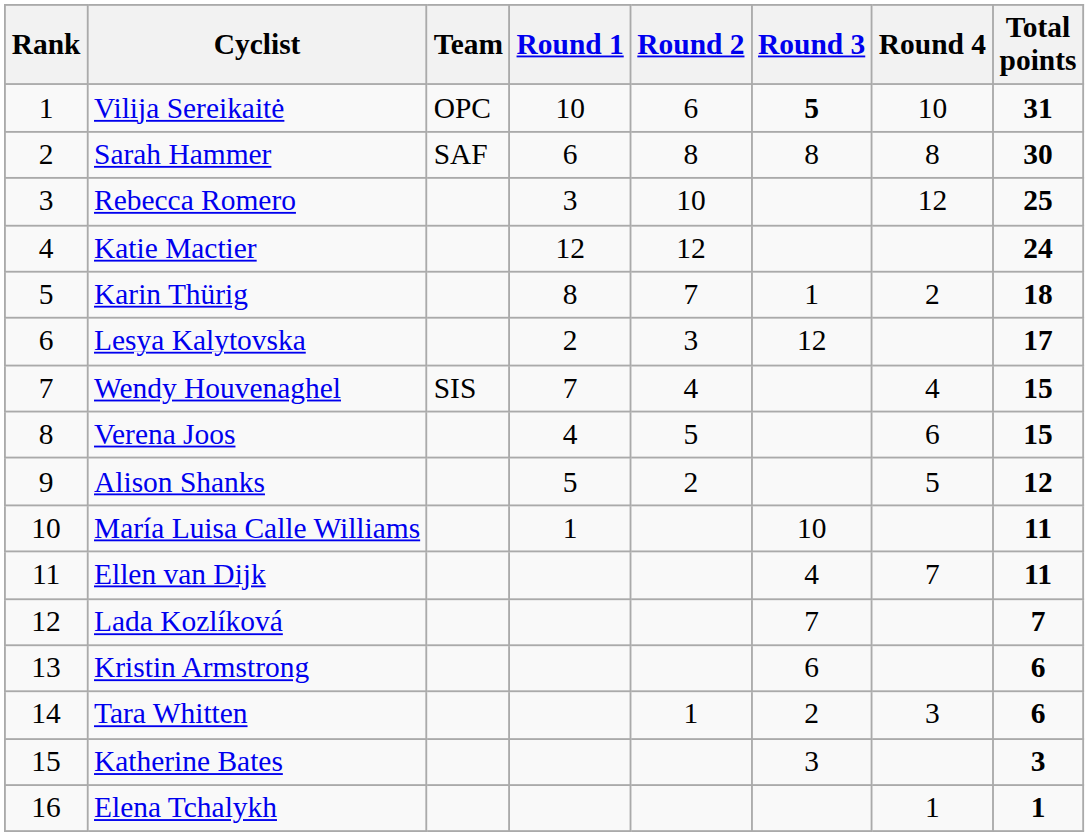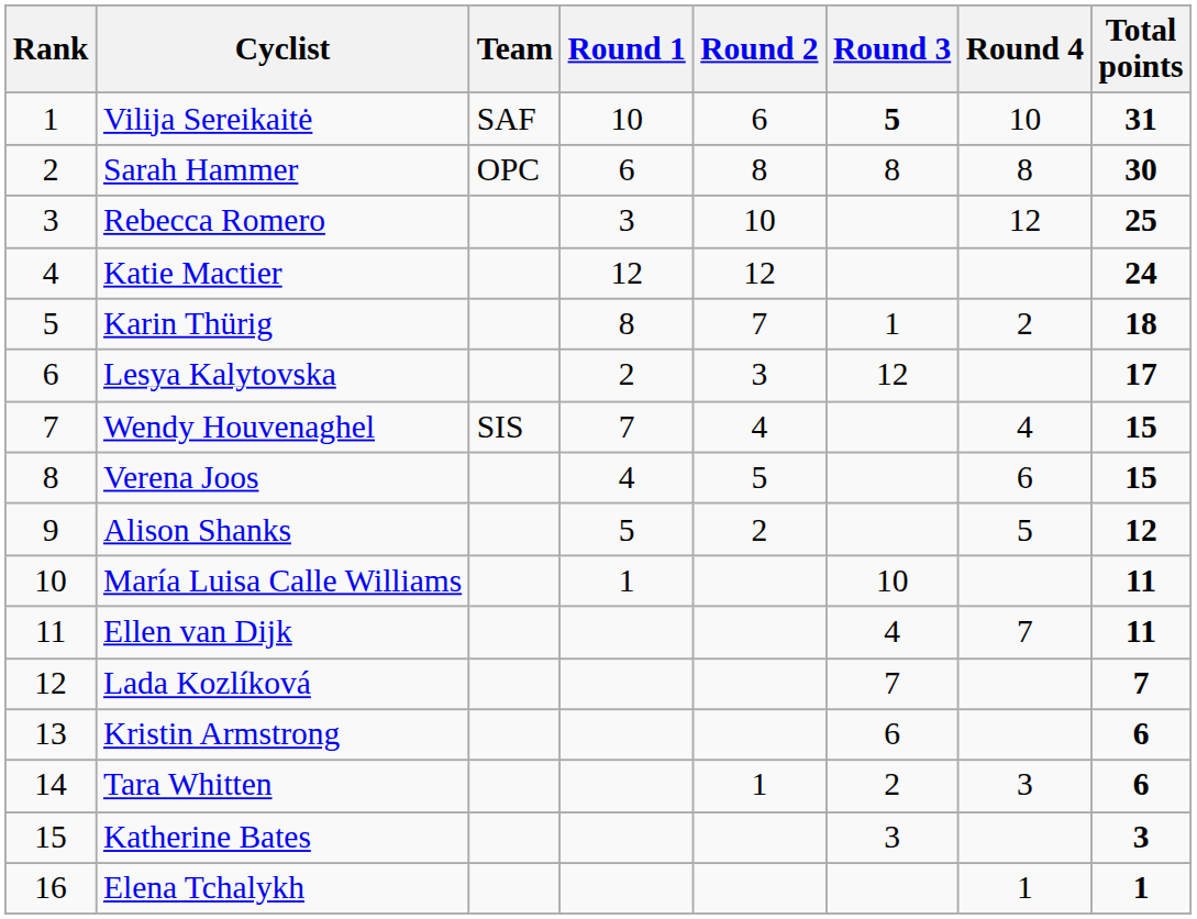 <table class=wikitable sortable style=text-align:center;>
 <tr>
 <th>Rank</th>
 <th class=unsortable>Cyclist</th>
 <th>Team</th>
 <th><a href='#'>Round 1</a></th>
 <th><a href='#'>Round 2</a></th>
 <th><a href='#'>Round 3</a></th>
 <th>Round 4</th>
 <th>Total<br>points</th>
 </tr>
 <tr>
 <td align=center>1</td>
 <td align=left><a href='#'>Vilija Sereikaitė</a></td>
-<td align=left>OPC</td>
+<td align=left>SAF</td>
 <td>10</td>
 <td>6</td>
 <td><strong>5</strong></td>
 <td>10</td>
 <td><strong>31</strong></td>
 </tr>
 <tr>
 <td align=center>2</td>
 <td align=left><a href='#'>Sarah Hammer</a></td>
-<td align=left>SAF</td>
+<td align=left>OPC</td>
 <td>6</td>
 <td>8</td>
 <td>8</td>
 <td>8</td>
 <td><strong>30</strong></td>
 </tr>
 <tr>
 <td align=center>3</td>
 <td align=left><a href='#'>Rebecca Romero</a></td>
 <td align=left></td>
 <td>3</td>
 <td>10</td>
 <td></td>
 <td>12</td>
 <td><strong>25</strong></td>
 </tr>
 <tr>
 <td align=center>4</td>
 <td align=left><a href='#'>Katie Mactier</a></td>
 <td align=left></td>
 <td>12</td>
 <td>12</td>
 <td></td>
 <td></td>
 <td><strong>24</strong></td>
 </tr>
 <tr>
 <td align=center>5</td>
 <td align=left><a href='#'>Karin Thürig</a></td>
 <td align=left></td>
 <td>8</td>
 <td>7</td>
 <td>1</td>
 <td>2</td>
 <td><strong>18</strong></td>
 </tr>
 <tr>
 <td align=center>6</td>
 <td align=left><a href='#'>Lesya Kalytovska</a></td>
 <td align=left></td>
 <td>2</td>
 <td>3</td>
 <td>12</td>
 <td></td>
 <td><strong>17</strong></td>
 </tr>
 <tr>
 <td align=center>7</td>
 <td align=left><a href='#'>Wendy Houvenaghel</a></td>
 <td align=left>SIS</td>
 <td>7</td>
 <td>4</td>
 <td></td>
 <td>4</td>
 <td><strong>15</strong></td>
 </tr>
 <tr>
 <td align=center>8</td>
 <td align=left><a href='#'>Verena Joos</a></td>
 <td align=left></td>
 <td>4</td>
 <td>5</td>
 <td></td>
 <td>6</td>
 <td><strong>15</strong></td>
 </tr>
 <tr>
 <td align=center>9</td>
 <td align=left><a href='#'>Alison Shanks</a></td>
 <td align=left></td>
 <td>5</td>
 <td>2</td>
 <td></td>
 <td>5</td>
 <td><strong>12</strong></td>
 </tr>
 <tr>
 <td align=center>10</td>
 <td align=left><a href='#'>María Luisa Calle Williams</a></td>
 <td align=left></td>
 <td>1</td>
 <td></td>
 <td>10</td>
 <td></td>
 <td><strong>11</strong></td>
 </tr>
 <tr>
 <td align=center>11</td>
 <td align=left><a href='#'>Ellen van Dijk</a></td>
 <td align=left></td>
 <td></td>
 <td></td>
 <td>4</td>
 <td>7</td>
 <td><strong>11</strong></td>
 </tr>
 <tr>
 <td align=center>12</td>
 <td align=left><a href='#'>Lada Kozlíková</a></td>
 <td align=left></td>
 <td></td>
 <td></td>
 <td>7</td>
 <td></td>
 <td><strong>7</strong></td>
 </tr>
 <tr>
 <td align=center>13</td>
 <td align=left><a href='#'>Kristin Armstrong</a></td>
 <td align=left></td>
 <td></td>
 <td></td>
 <td>6</td>
 <td></td>
 <td><strong>6</strong></td>
 </tr>
 <tr>
 <td align=center>14</td>
 <td align=left><a href='#'>Tara Whitten</a></td>
 <td align=left></td>
 <td></td>
 <td>1</td>
 <td>2</td>
 <td>3</td>
 <td><strong>6</strong></td>
 </tr>
 <tr>
 <td align=center>15</td>
 <td align=left><a href='#'>Katherine Bates</a></td>
 <td align=left></td>
 <td></td>
 <td></td>
 <td>3</td>
 <td></td>
 <td><strong>3</strong></td>
 </tr>
 <tr>
 <td align=center>16</td>
 <td align=left><a href='#'>Elena Tchalykh</a></td>
 <td align=left></td>
 <td></td>
 <td></td>
 <td></td>
 <td>1</td>
 <td><strong>1</strong></td>
 </tr>
 </table>
